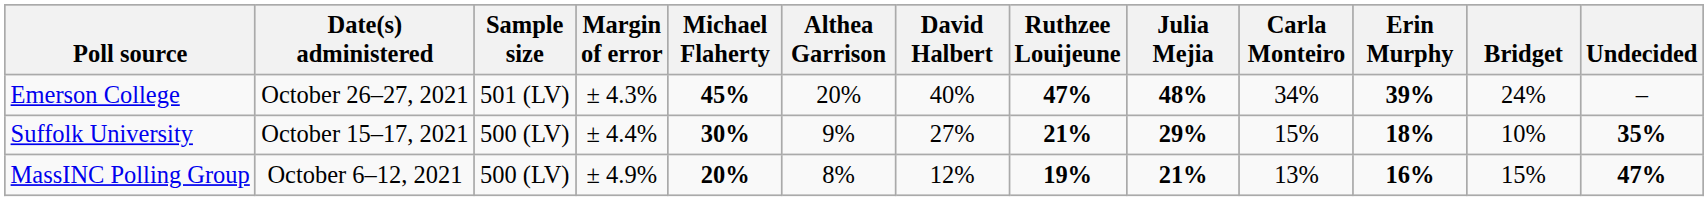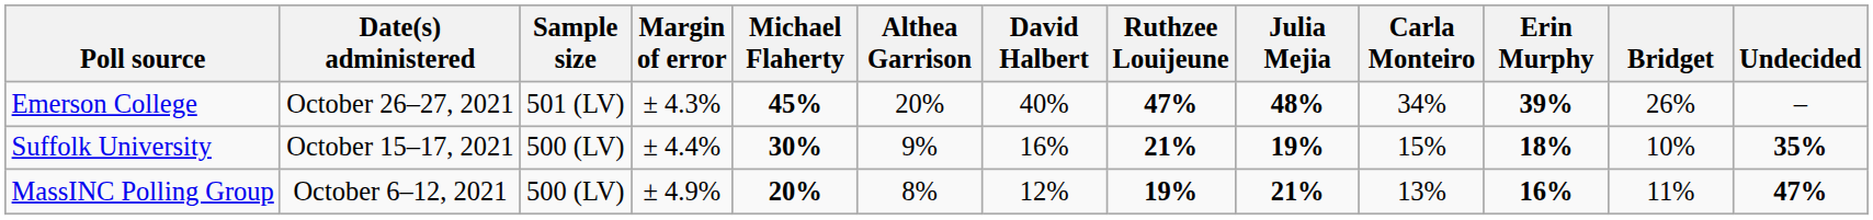 <table class="wikitable" style="font-size:90%;text-align:center;">
 <tr valign=bottom>
 <th>Poll source</th>
 <th>Date(s)<br>administered</th>
 <th>Sample<br>size</th>
 <th>Margin<br>of error</th>
 <th style="width:60px;">Michael<br>Flaherty</th>
 <th style="width:60px;">Althea<br>Garrison</th>
 <th style="width:60px;">David<br>Halbert</th>
 <th style="width:60px;">Ruthzee<br>Louijeune</th>
 <th style="width:60px;">Julia<br>Mejia</th>
 <th style="width:60px;">Carla<br>Monteiro</th>
 <th style="width:60px;">Erin<br>Murphy</th>
 <th style="width:60px;">Bridget<br></th>
 <th>Undecided</th>
 </tr>
 <tr>
 <td style="text-align:left;"><a href='#'>Emerson College</a></td>
 <td>October 26–27, 2021</td>
 <td>501 (LV)</td>
 <td>± 4.3%</td>
 <td><strong>45%</strong></td>
 <td>20%</td>
 <td>40%</td>
 <td><strong>47%</strong></td>
 <td><strong>48%</strong></td>
 <td>34%</td>
 <td><strong>39%</strong></td>
-<td>24%</td>
+<td>26%</td>
 <td>–</td>
 </tr>
 <tr>
 <td style="text-align:left;"><a href='#'>Suffolk University</a></td>
 <td>October 15–17, 2021</td>
 <td>500 (LV)</td>
 <td>± 4.4%</td>
 <td><strong>30%</strong></td>
 <td>9%</td>
-<td>27%</td>
+<td>16%</td>
 <td><strong>21%</strong></td>
-<td><strong>29%</strong></td>
+<td><strong>19%</strong></td>
 <td>15%</td>
 <td><strong>18%</strong></td>
 <td>10%</td>
 <td><strong>35%</strong></td>
 </tr>
 <tr>
 <td style="text-align:left;"><a href='#'>MassINC Polling Group</a></td>
 <td>October 6–12, 2021</td>
 <td>500 (LV)</td>
 <td>± 4.9%</td>
 <td><strong>20%</strong></td>
 <td>8%</td>
 <td>12%</td>
 <td><strong>19%</strong></td>
 <td><strong>21%</strong></td>
 <td>13%</td>
 <td><strong>16%</strong></td>
-<td>15%</td>
+<td>11%</td>
 <td><strong>47%</strong></td>
 </tr>
 </table>
